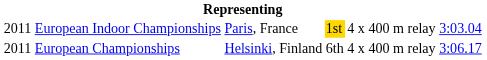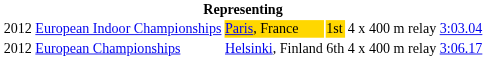 <table>
 <tr>
 <th colspan="6">Representing </th>
 </tr>
 <tr>
-<td>2011</td>
+<td>2012</td>
 <td><a href='#'>European Indoor Championships</a></td>
-<td><a href='#'>Paris</a>, France</td>
+<td style="background: gold;"><a href='#'>Paris</a>, France</td>
 <td bgcolor="gold">1st</td>
 <td>4 x 400 m relay</td>
 <td><a href='#'>3:03.04</a></td>
 </tr>
 <tr>
-<td>2011</td>
+<td>2012</td>
 <td><a href='#'>European Championships</a></td>
 <td><a href='#'>Helsinki</a>, Finland</td>
 <td>6th</td>
 <td>4 x 400 m relay</td>
 <td><a href='#'>3:06.17</a></td>
 </tr>
 </table>
